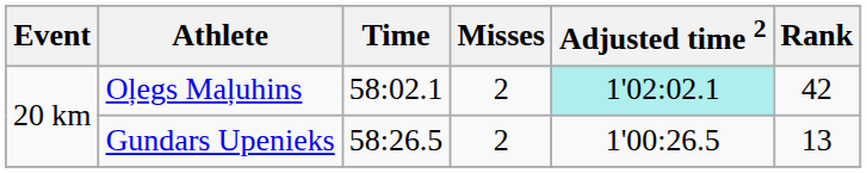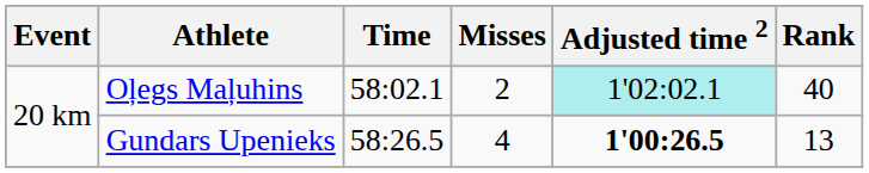 <table class="wikitable" style="font-size:90%">
 <tr>
 <th>Event</th>
 <th>Athlete</th>
 <th>Time</th>
 <th>Misses</th>
 <th>Adjusted time <sup>2</sup></th>
 <th>Rank</th>
 </tr>
 <tr>
 <td rowspan="2">20 km</td>
 <td><a href='#'>Oļegs Maļuhins</a></td>
 <td align="center">58:02.1</td>
 <td align="center">2</td>
 <td align="center" style="background: paleturquoise;">1'02:02.1</td>
-<td align="center">42</td>
+<td align="center">40</td>
 </tr>
 <tr>
 <td><a href='#'>Gundars Upenieks</a></td>
 <td align="center">58:26.5</td>
-<td align="center">2</td>
-<td align="center">1'00:26.5</td>
+<td align="center">4</td>
+<td align="center"><strong>1'00:26.5</strong></td>
 <td align="center">13</td>
 </tr>
 </table>
